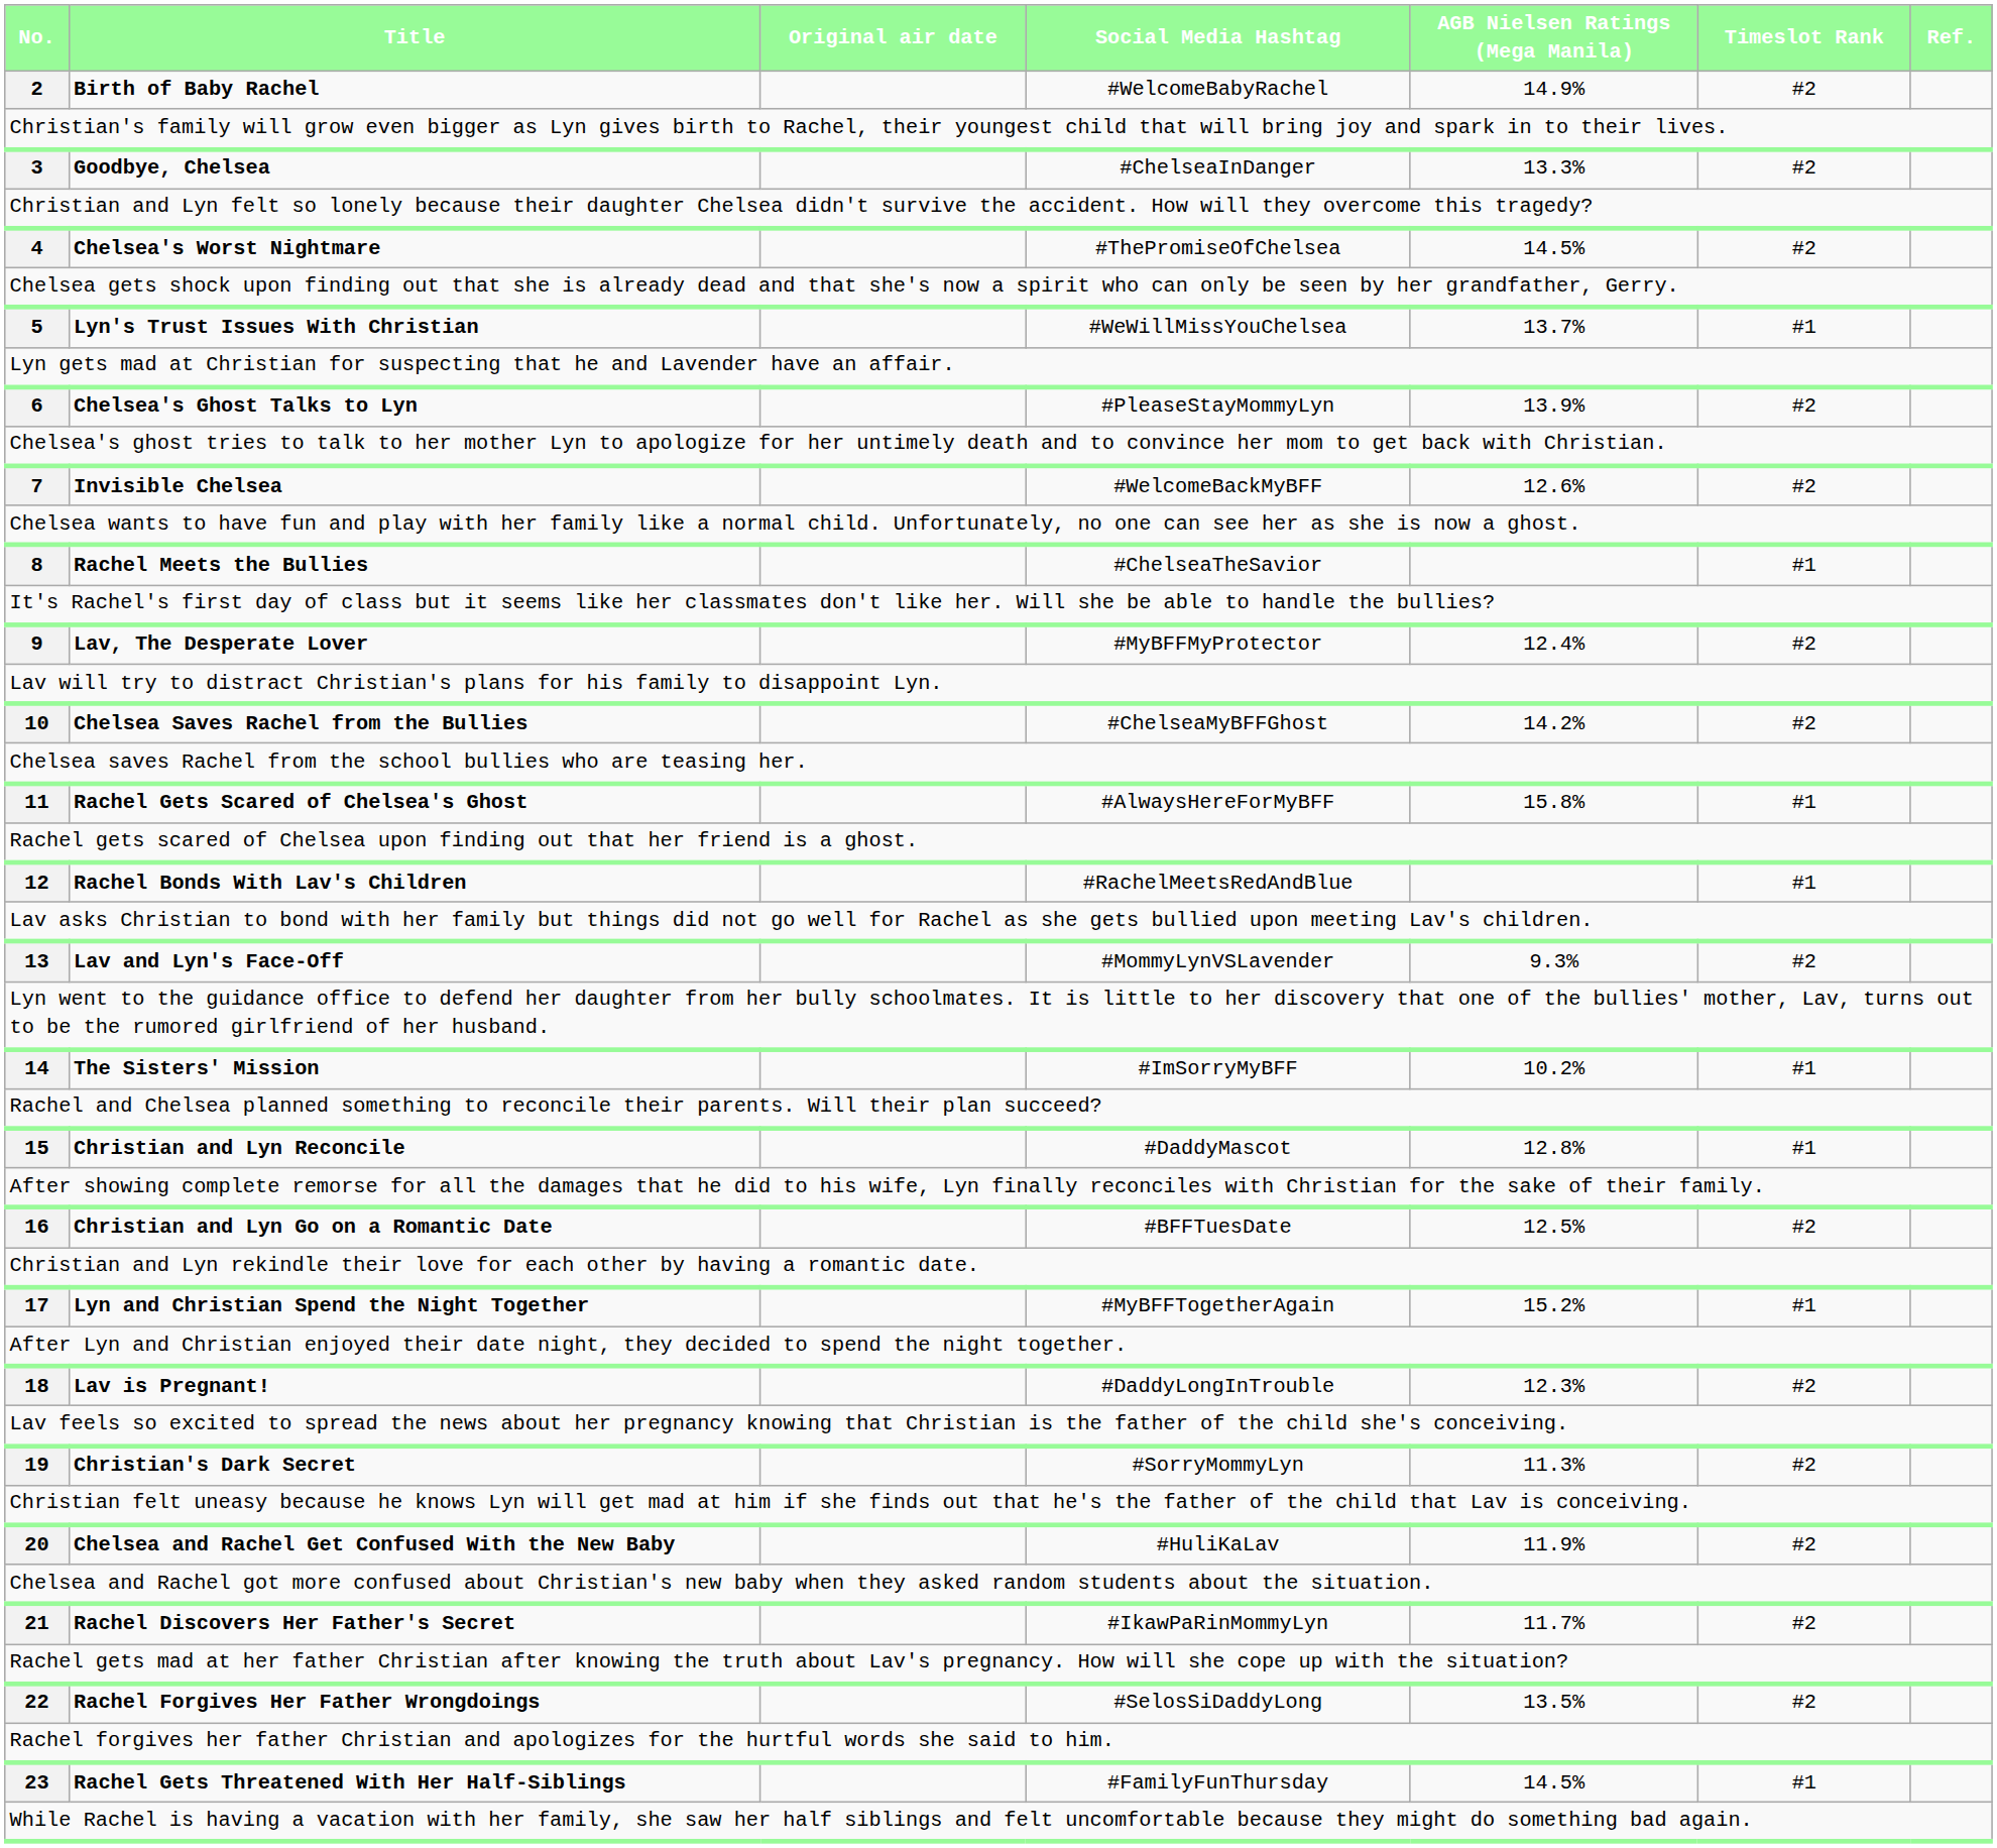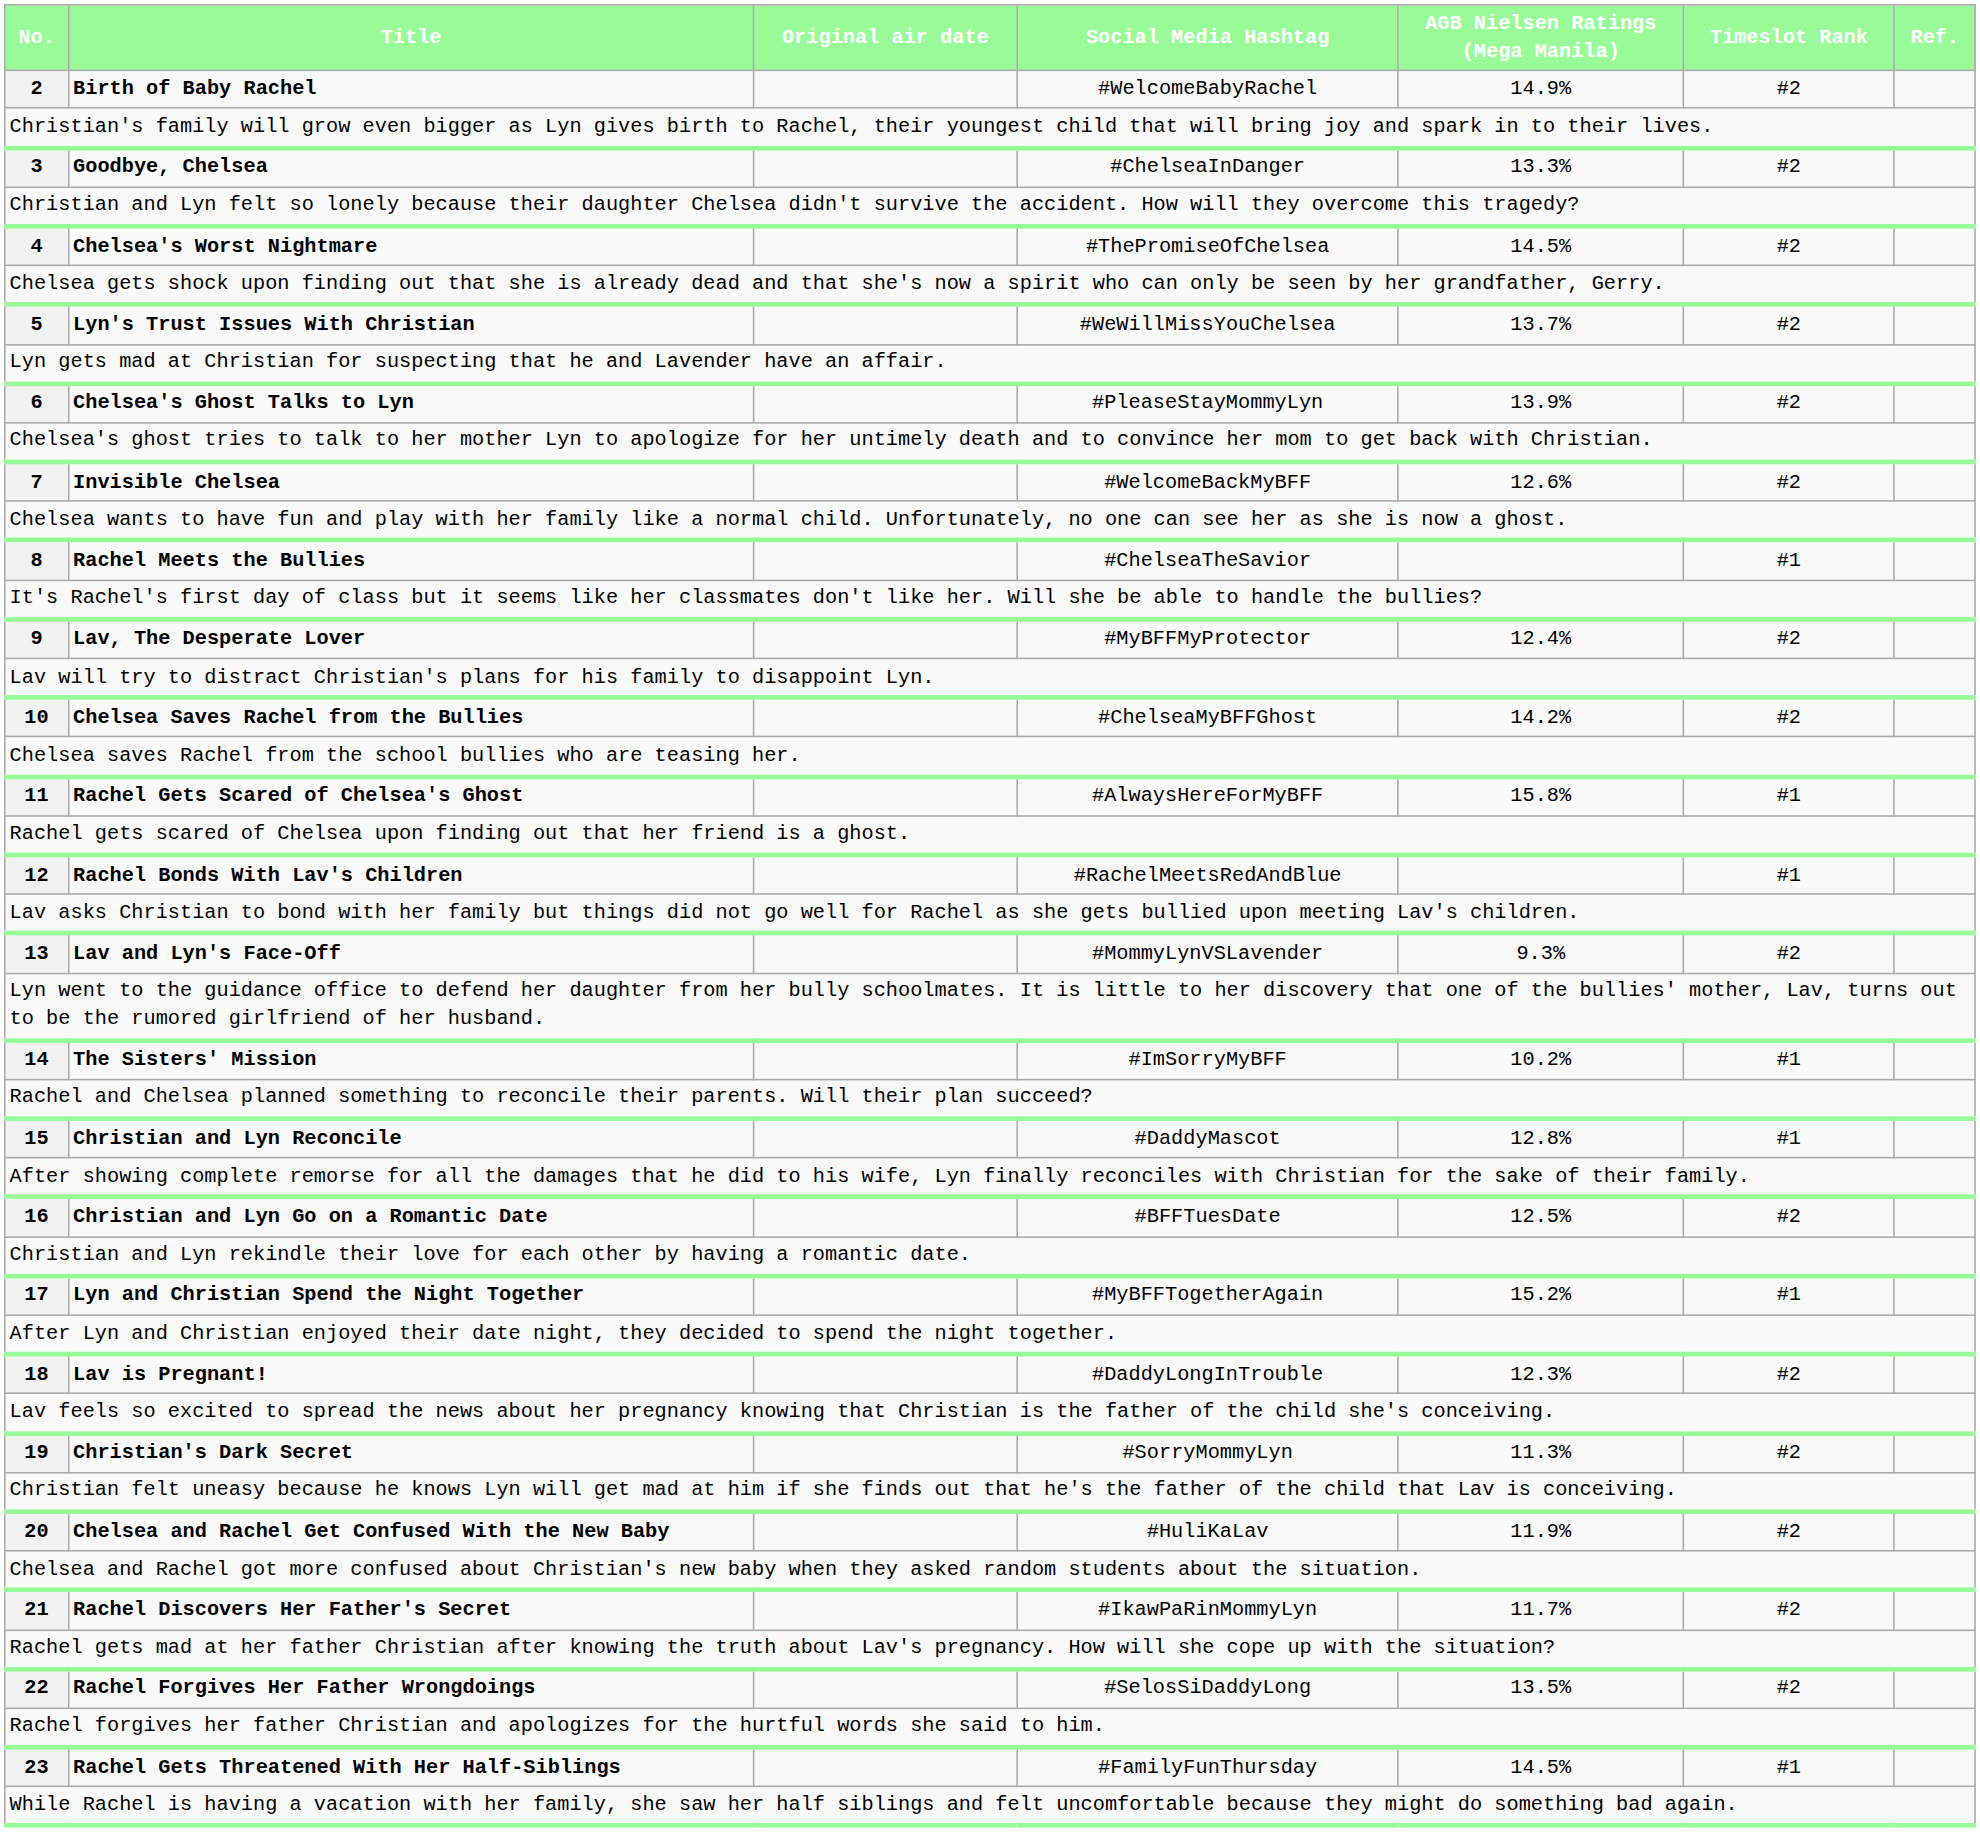 <table class="wikitable" style="text-align:center; font-size:100%; line-height:18px;" width="100%">
 <tr>
 <th style="background:#98FB98; color:#ffffff">No.</th>
 <th style="background:#98FB98; color:#ffffff">Title</th>
 <th style="background:#98FB98; color:#ffffff">Original air date</th>
 <th style="background:#98FB98; color:#ffffff">Social Media Hashtag</th>
 <th style="background:#98FB98; color:#ffffff">AGB Nielsen Ratings<br>(Mega Manila)</th>
 <th style="background:#98FB98; color:#ffffff">Timeslot Rank</th>
 <th style="background:#98FB98; color:#ffffff">Ref.</th>
 </tr>
 <tr>
 <th>2</th>
 <td align="left"><strong>Birth of Baby Rachel</strong></td>
 <td></td>
 <td>#WelcomeBabyRachel</td>
 <td>14.9%</td>
 <td>#2</td>
 <td></td>
 </tr>
 <tr>
 <td colspan = "7" style="text-align: left; border-bottom: 3px solid #98FB98;">Christian's family will grow even bigger as Lyn gives birth to Rachel, their youngest child that will bring joy and spark in to their lives.</td>
 </tr>
 <tr>
 <th>3</th>
 <td align="left"><strong>Goodbye, Chelsea</strong></td>
 <td></td>
 <td>#ChelseaInDanger</td>
 <td>13.3%</td>
 <td>#2</td>
 <td></td>
 </tr>
 <tr>
 <td colspan = "7" style="text-align: left; border-bottom: 3px solid #98FB98;">Christian and Lyn felt so lonely because their daughter Chelsea didn't survive the accident. How will they overcome this tragedy?</td>
 </tr>
 <tr>
 <th>4</th>
 <td align="left"><strong>Chelsea's Worst Nightmare</strong></td>
 <td></td>
 <td>#ThePromiseOfChelsea</td>
 <td>14.5%</td>
 <td>#2</td>
 <td></td>
 </tr>
 <tr>
 <td colspan = "7" style="text-align: left; border-bottom: 3px solid #98FB98;">Chelsea gets shock upon finding out that she is already dead and that she's now a spirit who can only be seen by her grandfather, Gerry.</td>
 </tr>
 <tr>
 <th>5</th>
 <td align="left"><strong>Lyn's Trust Issues With Christian</strong></td>
 <td></td>
 <td>#WeWillMissYouChelsea</td>
 <td>13.7%</td>
-<td>#1</td>
+<td>#2</td>
 <td></td>
 </tr>
 <tr>
 <td colspan = "7" style="text-align: left; border-bottom: 3px solid #98FB98;">Lyn gets mad at Christian for suspecting that he and Lavender have an affair.</td>
 </tr>
 <tr>
 <th>6</th>
 <td align="left"><strong>Chelsea's Ghost Talks to Lyn</strong></td>
 <td></td>
 <td>#PleaseStayMommyLyn</td>
 <td>13.9%</td>
 <td>#2</td>
 <td></td>
 </tr>
 <tr>
 <td colspan = "7" style="text-align: left; border-bottom: 3px solid #98FB98;">Chelsea's ghost tries to talk to her mother Lyn to apologize for her untimely death and to convince her mom to get back with Christian.</td>
 </tr>
 <tr>
 <th>7</th>
 <td align="left"><strong>Invisible Chelsea</strong></td>
 <td></td>
 <td>#WelcomeBackMyBFF</td>
 <td>12.6%</td>
 <td>#2</td>
 <td></td>
 </tr>
 <tr>
 <td colspan = "7" style="text-align: left; border-bottom: 3px solid #98FB98;">Chelsea wants to have fun and play with her family like a normal child. Unfortunately, no one can see her as she is now a ghost.</td>
 </tr>
 <tr>
 <th>8</th>
 <td align="left"><strong>Rachel Meets the Bullies</strong></td>
 <td></td>
 <td>#ChelseaTheSavior</td>
 <td></td>
 <td>#1</td>
 <td></td>
 </tr>
 <tr>
 <td colspan = "7" style="text-align: left; border-bottom: 3px solid #98FB98;">It's Rachel's first day of class but it seems like her classmates don't like her. Will she be able to handle the bullies?</td>
 </tr>
 <tr>
 <th>9</th>
 <td align="left"><strong>Lav, The Desperate Lover</strong></td>
 <td></td>
 <td>#MyBFFMyProtector</td>
 <td>12.4%</td>
 <td>#2</td>
 <td></td>
 </tr>
 <tr>
 <td colspan = "7" style="text-align: left; border-bottom: 3px solid #98FB98;">Lav will try to distract Christian's plans for his family to disappoint Lyn.</td>
 </tr>
 <tr>
 <th>10</th>
 <td align="left"><strong>Chelsea Saves Rachel from the Bullies</strong></td>
 <td></td>
 <td>#ChelseaMyBFFGhost</td>
 <td>14.2%</td>
 <td>#2</td>
 <td></td>
 </tr>
 <tr>
 <td colspan = "7" style="text-align: left; border-bottom: 3px solid #98FB98;">Chelsea saves Rachel from the school bullies who are teasing her.</td>
 </tr>
 <tr>
 <th>11</th>
 <td align="left"><strong>Rachel Gets Scared of Chelsea's Ghost</strong></td>
 <td></td>
 <td>#AlwaysHereForMyBFF</td>
 <td>15.8%</td>
 <td>#1</td>
 <td></td>
 </tr>
 <tr>
 <td colspan = "7" style="text-align: left; border-bottom: 3px solid #98FB98;">Rachel gets scared of Chelsea upon finding out that her friend is a ghost.</td>
 </tr>
 <tr>
 <th>12</th>
 <td align="left"><strong>Rachel Bonds With Lav's Children</strong></td>
 <td></td>
 <td>#RachelMeetsRedAndBlue</td>
 <td></td>
 <td>#1</td>
 <td></td>
 </tr>
 <tr>
 <td colspan = "7" style="text-align: left; border-bottom: 3px solid #98FB98;">Lav asks Christian to bond with her family but things did not go well for Rachel as she gets bullied upon meeting Lav's children.</td>
 </tr>
 <tr>
 <th>13</th>
 <td align="left"><strong>Lav and Lyn's Face-Off</strong></td>
 <td></td>
 <td>#MommyLynVSLavender</td>
 <td>9.3%</td>
 <td>#2</td>
 <td></td>
 </tr>
 <tr>
 <td colspan = "7" style="text-align: left; border-bottom: 3px solid #98FB98;">Lyn went to the guidance office to defend her daughter from her bully schoolmates. It is little to her discovery that one of the bullies' mother, Lav, turns out to be the rumored girlfriend of her husband.</td>
 </tr>
 <tr>
 <th>14</th>
 <td align="left"><strong>The Sisters' Mission</strong></td>
 <td></td>
 <td>#ImSorryMyBFF</td>
 <td>10.2%</td>
 <td>#1</td>
 <td></td>
 </tr>
 <tr>
 <td colspan = "7" style="text-align: left; border-bottom: 3px solid #98FB98;">Rachel and Chelsea planned something to reconcile their parents. Will their plan succeed?</td>
 </tr>
 <tr>
 <th>15</th>
 <td align="left"><strong>Christian and Lyn Reconcile</strong></td>
 <td></td>
 <td>#DaddyMascot</td>
 <td>12.8%</td>
 <td>#1</td>
 <td></td>
 </tr>
 <tr>
 <td colspan = "7" style="text-align: left; border-bottom: 3px solid #98FB98;">After showing complete remorse for all the damages that he did to his wife, Lyn finally reconciles with Christian for the sake of their family.</td>
 </tr>
 <tr>
 <th>16</th>
 <td align="left"><strong>Christian and Lyn Go on a Romantic Date</strong></td>
 <td></td>
 <td>#BFFTuesDate</td>
 <td>12.5%</td>
 <td>#2</td>
 <td></td>
 </tr>
 <tr>
 <td colspan = "7" style="text-align: left; border-bottom: 3px solid #98FB98;">Christian and Lyn rekindle their love for each other by having a romantic date.</td>
 </tr>
 <tr>
 <th>17</th>
 <td align="left"><strong>Lyn and Christian Spend the Night Together</strong></td>
 <td></td>
 <td>#MyBFFTogetherAgain</td>
 <td>15.2%</td>
 <td>#1</td>
 <td></td>
 </tr>
 <tr>
 <td colspan = "7" style="text-align: left; border-bottom: 3px solid #98FB98;">After Lyn and Christian enjoyed their date night, they decided to spend the night together.</td>
 </tr>
 <tr>
 <th>18</th>
 <td align="left"><strong>Lav is Pregnant!</strong></td>
 <td></td>
 <td>#DaddyLongInTrouble</td>
 <td>12.3%</td>
 <td>#2</td>
 <td></td>
 </tr>
 <tr>
 <td colspan = "7" style="text-align: left; border-bottom: 3px solid #98FB98;">Lav feels so excited to spread the news about her pregnancy knowing that Christian is the father of the child she's conceiving.</td>
 </tr>
 <tr>
 <th>19</th>
 <td align="left"><strong>Christian's Dark Secret</strong></td>
 <td></td>
 <td>#SorryMommyLyn</td>
 <td>11.3%</td>
 <td>#2</td>
 <td></td>
 </tr>
 <tr>
 <td colspan = "7" style="text-align: left; border-bottom: 3px solid #98FB98;">Christian felt uneasy because he knows Lyn will get mad at him if she finds out that he's the father of the child that Lav is conceiving.</td>
 </tr>
 <tr>
 <th>20</th>
 <td align="left"><strong>Chelsea and Rachel Get Confused With the New Baby</strong></td>
 <td></td>
 <td>#HuliKaLav</td>
 <td>11.9%</td>
 <td>#2</td>
 <td></td>
 </tr>
 <tr>
 <td colspan = "7" style="text-align: left; border-bottom: 3px solid #98FB98;">Chelsea and Rachel got more confused about Christian's new baby when they asked random students about the situation.</td>
 </tr>
 <tr>
 <th>21</th>
 <td align="left"><strong>Rachel Discovers Her Father's Secret</strong></td>
 <td></td>
 <td>#IkawPaRinMommyLyn</td>
 <td>11.7%</td>
 <td>#2</td>
 <td></td>
 </tr>
 <tr>
 <td colspan = "7" style="text-align: left; border-bottom: 3px solid #98FB98;">Rachel gets mad at her father Christian after knowing the truth about Lav's pregnancy. How will she cope up with the situation?</td>
 </tr>
 <tr>
 <th>22</th>
 <td align="left"><strong>Rachel Forgives Her Father Wrongdoings</strong></td>
 <td></td>
 <td>#SelosSiDaddyLong</td>
 <td>13.5%</td>
 <td>#2</td>
 <td></td>
 </tr>
 <tr>
 <td colspan = "7" style="text-align: left; border-bottom: 3px solid #98FB98;">Rachel forgives her father Christian and apologizes for the hurtful words she said to him.</td>
 </tr>
 <tr>
 <th>23</th>
 <td align="left"><strong>Rachel Gets Threatened With Her Half-Siblings</strong></td>
 <td></td>
 <td>#FamilyFunThursday</td>
 <td>14.5%</td>
 <td>#1</td>
 <td></td>
 </tr>
 <tr>
 <td colspan = "7" style="text-align: left; border-bottom: 3px solid #98FB98;">While Rachel is having a vacation with her family, she saw her half siblings and felt uncomfortable because they might do something bad again.</td>
 </tr>
 </table>
